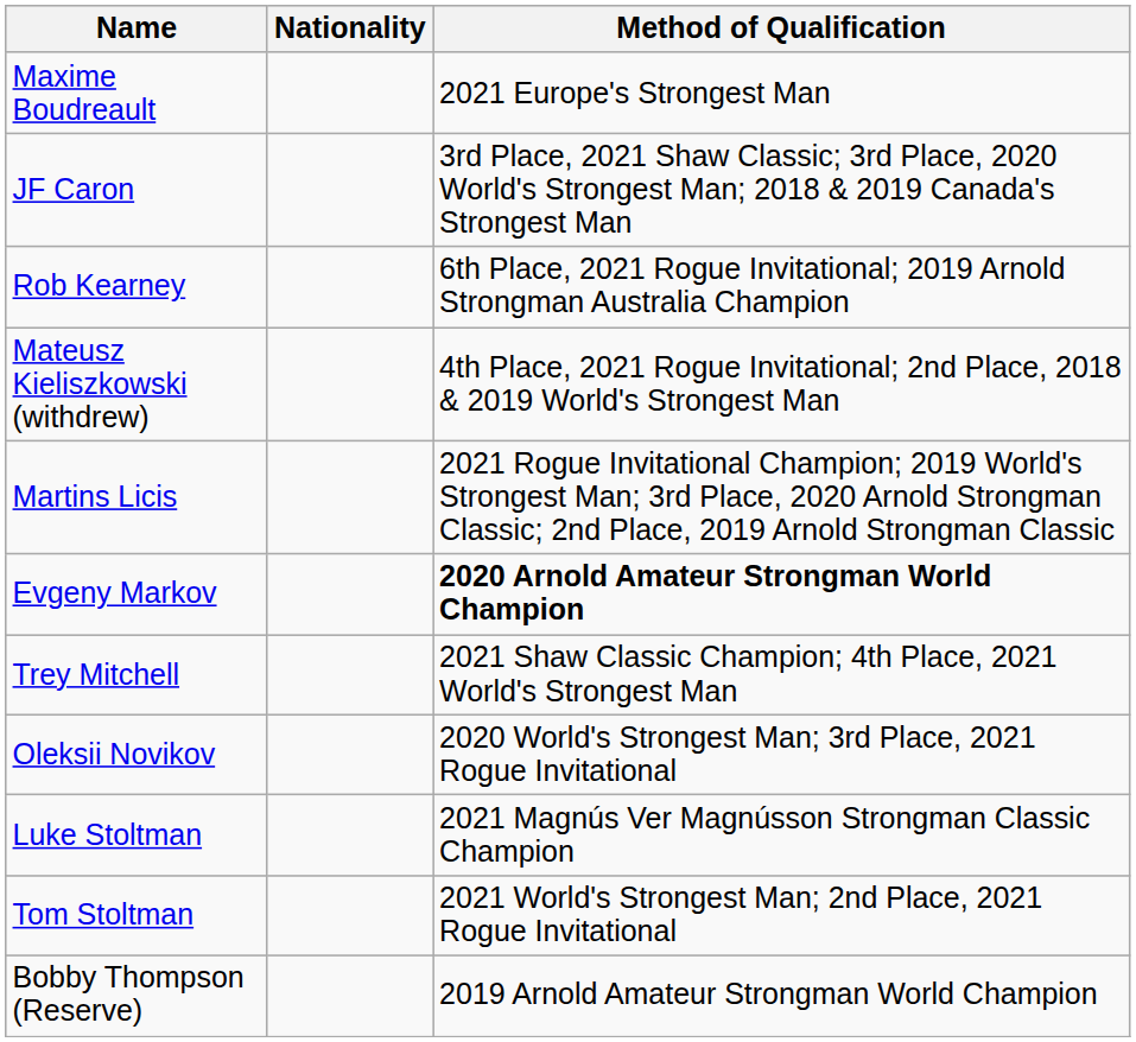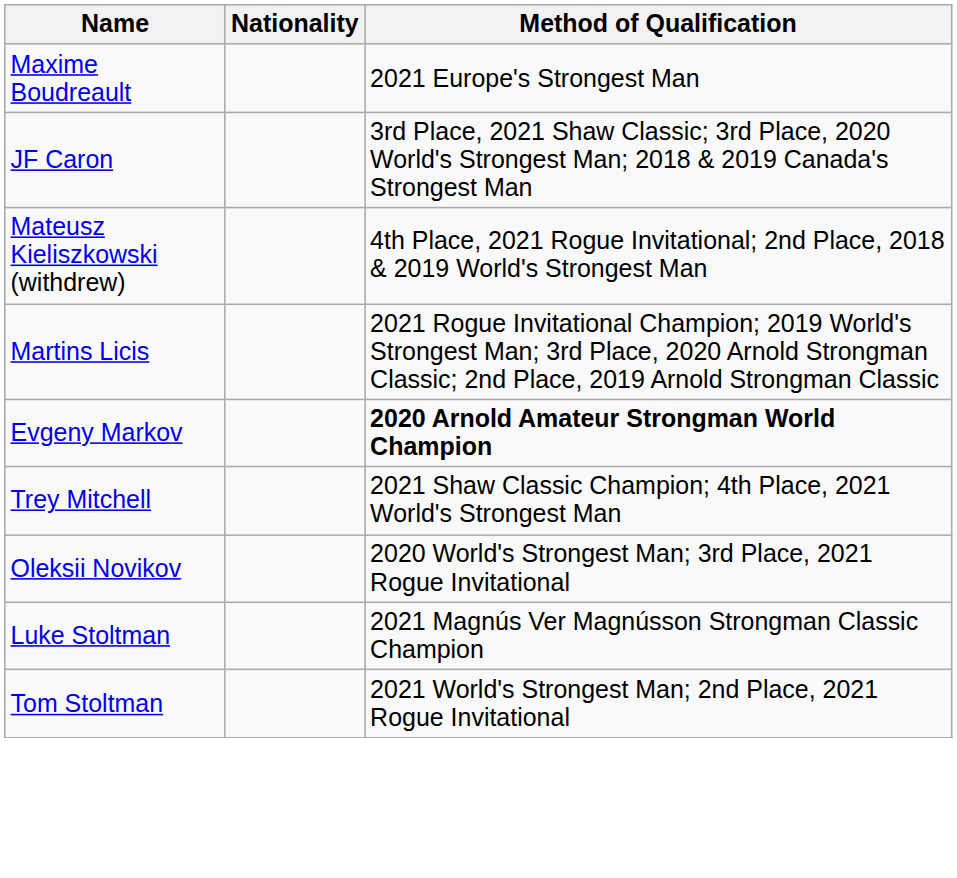 <table class="wikitable">
 <tr>
 <th>Name</th>
 <th>Nationality</th>
 <th>Method of Qualification</th>
 </tr>
 <tr>
 <td><a href='#'>Maxime Boudreault</a></td>
 <td></td>
 <td>2021 Europe's Strongest Man</td>
 </tr>
 <tr>
 <td><a href='#'>JF Caron</a></td>
 <td></td>
 <td>3rd Place, 2021 Shaw Classic; 3rd Place, 2020 World's Strongest Man; 2018 & 2019 Canada's Strongest Man</td>
-</tr>
-<tr>
-<td><a href='#'>Rob Kearney</a></td>
-<td></td>
-<td>6th Place, 2021 Rogue Invitational; 2019 Arnold Strongman Australia Champion</td>
 </tr>
 <tr>
 <td><a href='#'>Mateusz Kieliszkowski</a> (withdrew)</td>
 <td></td>
 <td>4th Place, 2021 Rogue Invitational; 2nd Place, 2018 & 2019 World's Strongest Man</td>
 </tr>
 <tr>
 <td><a href='#'>Martins Licis</a></td>
 <td></td>
 <td>2021 Rogue Invitational Champion; 2019 World's Strongest Man; 3rd Place, 2020 Arnold Strongman Classic; 2nd Place, 2019 Arnold Strongman Classic</td>
 </tr>
 <tr>
 <td><a href='#'>Evgeny Markov</a></td>
 <td></td>
 <td><strong>2020 Arnold Amateur Strongman World Champion</strong></td>
 </tr>
 <tr>
 <td><a href='#'>Trey Mitchell</a></td>
 <td></td>
 <td>2021 Shaw Classic Champion; 4th Place, 2021 World's Strongest Man</td>
 </tr>
 <tr>
 <td><a href='#'>Oleksii Novikov</a></td>
 <td></td>
 <td>2020 World's Strongest Man; 3rd Place, 2021 Rogue Invitational</td>
 </tr>
 <tr>
 <td><a href='#'>Luke Stoltman</a></td>
 <td></td>
 <td>2021 Magnús Ver Magnússon Strongman Classic Champion</td>
 </tr>
 <tr>
 <td><a href='#'>Tom Stoltman</a></td>
 <td></td>
 <td>2021 World's Strongest Man; 2nd Place, 2021 Rogue Invitational</td>
 </tr>
 <tr>
-<td>Bobby Thompson (Reserve)</td>
-<td></td>
-<td>2019 Arnold Amateur Strongman World Champion</td>
-</tr>
-<tr>
 </tr>
 </table>
